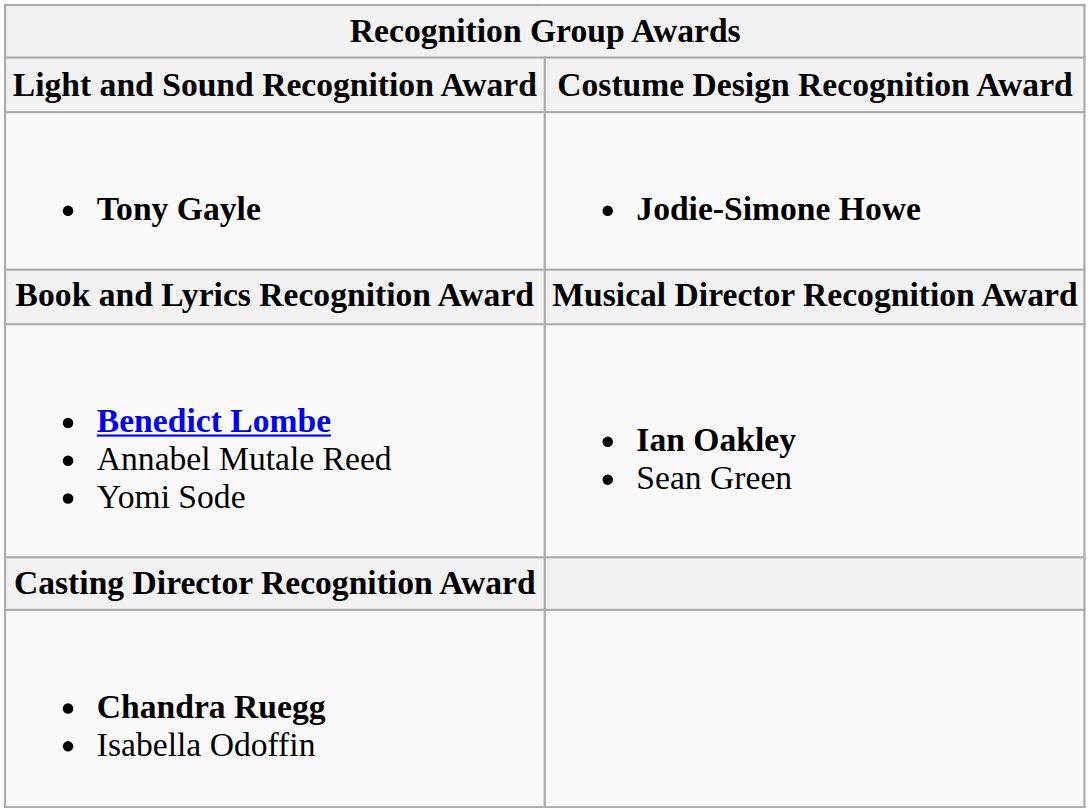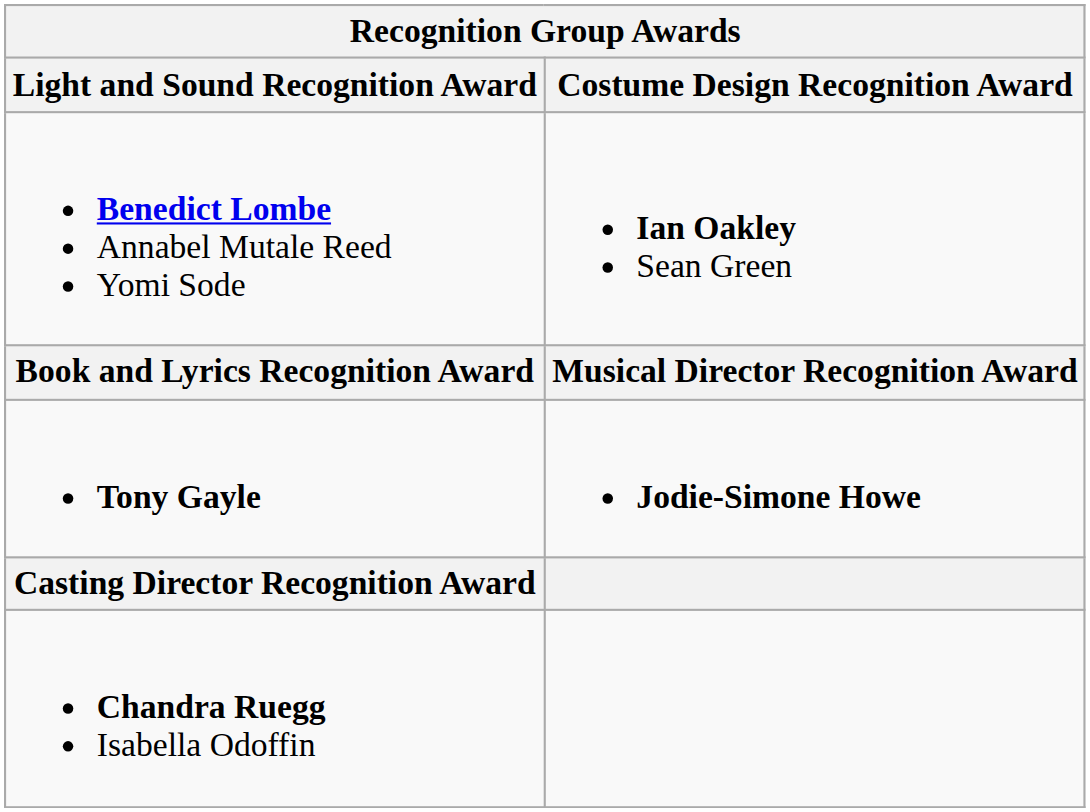 <table class="wikitable">
 <tr>
 <th colspan="2">Recognition Group Awards</th>
 </tr>
 <tr>
 <th>Light and Sound Recognition Award</th>
 <th>Costume Design Recognition Award</th>
 </tr>
 <tr>
-<td><br><ul><li><strong>Tony Gayle</strong></li></ul></td>
-<td><br><ul><li><strong>Jodie-Simone Howe</strong></li></ul></td>
+<td><br><ul><li><strong><a href='#'>Benedict Lombe</a></strong></li><li>Annabel Mutale Reed</li><li>Yomi Sode</li></ul></td>
+<td><br><ul><li><strong>Ian Oakley</strong></li><li>Sean Green</li></ul></td>
 </tr>
 <tr>
 <th>Book and Lyrics Recognition Award</th>
 <th>Musical Director Recognition Award</th>
 </tr>
 <tr>
-<td><br><ul><li><strong><a href='#'>Benedict Lombe</a></strong></li><li>Annabel Mutale Reed</li><li>Yomi Sode</li></ul></td>
-<td><br><ul><li><strong>Ian Oakley</strong></li><li>Sean Green</li></ul></td>
+<td><br><ul><li><strong>Tony Gayle</strong></li></ul></td>
+<td><br><ul><li><strong>Jodie-Simone Howe</strong></li></ul></td>
 </tr>
 <tr>
 <th>Casting Director Recognition Award</th>
 <th></th>
 </tr>
 <tr>
 <td><br><ul><li><strong>Chandra Ruegg</strong></li><li>Isabella Odoffin</li></ul></td>
 <td></td>
 </tr>
 </table>
